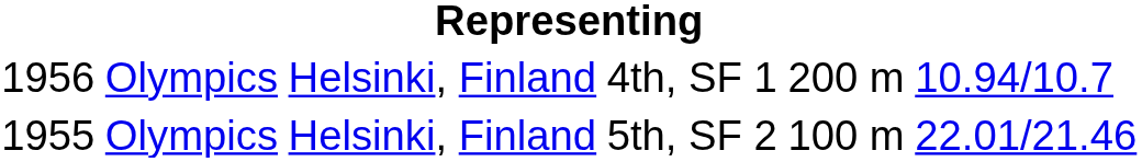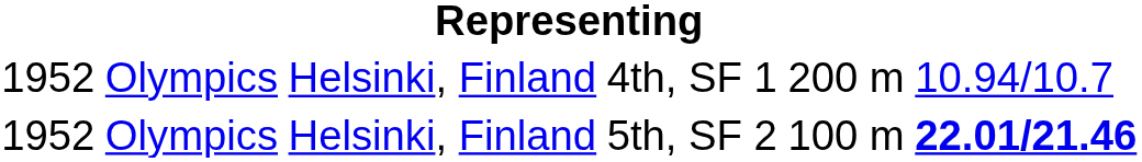 <table>
 <tr>
 <th colspan="6">Representing </th>
 </tr>
 <tr>
-<td>1956</td>
+<td>1952</td>
 <td><a href='#'>Olympics</a></td>
 <td><a href='#'>Helsinki</a>, <a href='#'>Finland</a></td>
 <td>4th, SF 1</td>
 <td>200 m</td>
 <td><a href='#'>10.94/10.7</a></td>
 </tr>
 <tr>
-<td>1955</td>
+<td>1952</td>
 <td><a href='#'>Olympics</a></td>
 <td><a href='#'>Helsinki</a>, <a href='#'>Finland</a></td>
 <td>5th, SF 2</td>
 <td>100 m</td>
-<td><a href='#'>22.01/21.46</a></td>
+<td><strong><a href='#'>22.01/21.46</a></strong></td>
 </tr>
 </table>
